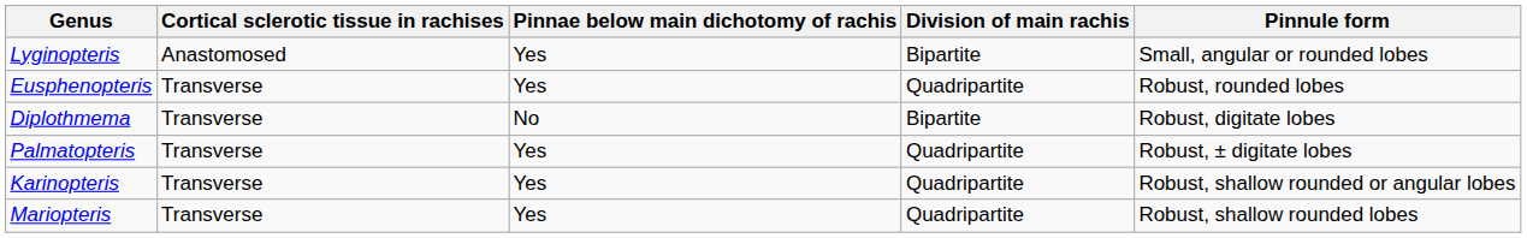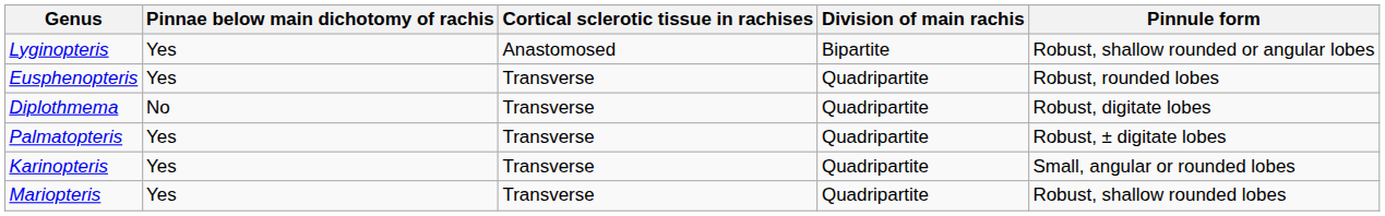 <table class="wikitable" border="1">
 <tr>
 <th>Genus</th>
+<th>Pinnae below main dichotomy of rachis</th>
 <th>Cortical sclerotic tissue in rachises</th>
-<th>Pinnae below main dichotomy of rachis</th>
 <th>Division of main rachis</th>
 <th>Pinnule form</th>
 </tr>
 <tr>
 <td><em><a href='#'>Lyginopteris</a></em></td>
+<td>Yes</td>
 <td>Anastomosed</td>
-<td>Yes</td>
 <td>Bipartite</td>
-<td>Small, angular or rounded lobes</td>
+<td>Robust, shallow rounded or angular lobes</td>
 </tr>
 <tr>
 <td><em><a href='#'>Eusphenopteris</a></em></td>
+<td>Yes</td>
 <td>Transverse</td>
-<td>Yes</td>
 <td>Quadripartite</td>
 <td>Robust, rounded lobes</td>
 </tr>
 <tr>
 <td><em><a href='#'>Diplothmema</a></em></td>
+<td>No</td>
 <td>Transverse</td>
-<td>No</td>
-<td>Bipartite</td>
+<td>Quadripartite</td>
 <td>Robust, digitate lobes</td>
 </tr>
 <tr>
 <td><em><a href='#'>Palmatopteris</a></em></td>
+<td>Yes</td>
 <td>Transverse</td>
-<td>Yes</td>
 <td>Quadripartite</td>
 <td>Robust, ± digitate lobes</td>
 </tr>
 <tr>
 <td><em><a href='#'>Karinopteris</a></em></td>
+<td>Yes</td>
 <td>Transverse</td>
-<td>Yes</td>
 <td>Quadripartite</td>
-<td>Robust, shallow rounded or angular lobes</td>
+<td>Small, angular or rounded lobes</td>
 </tr>
 <tr>
 <td><em><a href='#'>Mariopteris</a></em></td>
+<td>Yes</td>
 <td>Transverse</td>
-<td>Yes</td>
 <td>Quadripartite</td>
 <td>Robust, shallow rounded lobes</td>
 </tr>
 </table>
